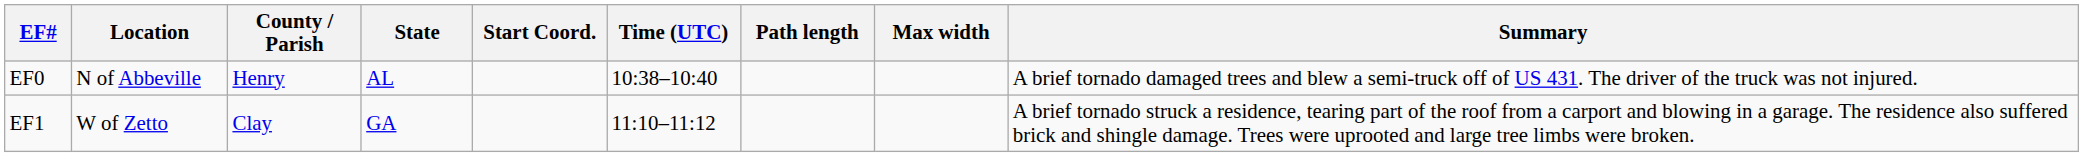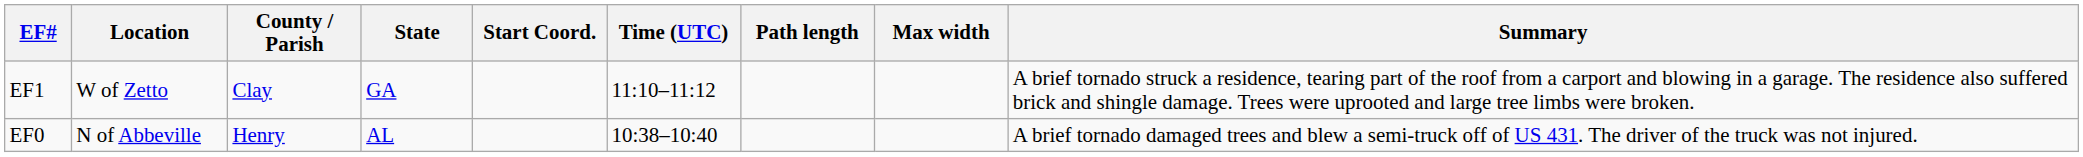 <table class="wikitable sortable" style="width:100%;">
 <tr>
 <th scope="col"  style="width:3%; text-align:center;"><a href='#'>EF#</a></th>
 <th scope="col"  style="width:7%; text-align:center;" class="unsortable">Location</th>
 <th scope="col"  style="width:6%; text-align:center;" class="unsortable">County / Parish</th>
 <th scope="col"  style="width:5%; text-align:center;">State</th>
 <th scope="col"  style="width:6%; text-align:center;">Start Coord.</th>
 <th scope="col"  style="width:6%; text-align:center;">Time (<a href='#'>UTC</a>)</th>
 <th scope="col"  style="width:6%; text-align:center;">Path length</th>
 <th scope="col"  style="width:6%; text-align:center;">Max width</th>
 <th scope="col" class="unsortable" style="width:48%; text-align:center;">Summary</th>
 </tr>
 <tr>
+<td bgcolor=>EF1</td>
+<td>W of <a href='#'>Zetto</a></td>
+<td><a href='#'>Clay</a></td>
+<td><a href='#'>GA</a></td>
+<td></td>
+<td>11:10–11:12</td>
+<td></td>
+<td></td>
+<td>A brief tornado struck a residence, tearing part of the roof from a carport and blowing in a garage. The residence also suffered brick and shingle damage. Trees were uprooted and large tree limbs were broken.</td>
+</tr>
+<tr>
 <td bgcolor=>EF0</td>
 <td>N of <a href='#'>Abbeville</a></td>
 <td><a href='#'>Henry</a></td>
 <td><a href='#'>AL</a></td>
 <td></td>
 <td>10:38–10:40</td>
 <td></td>
 <td></td>
 <td>A brief tornado damaged trees and blew a semi-truck off of <a href='#'>US 431</a>. The driver of the truck was not injured.</td>
 </tr>
-<tr>
-<td bgcolor=>EF1</td>
-<td>W of <a href='#'>Zetto</a></td>
-<td><a href='#'>Clay</a></td>
-<td><a href='#'>GA</a></td>
-<td></td>
-<td>11:10–11:12</td>
-<td></td>
-<td></td>
-<td>A brief tornado struck a residence, tearing part of the roof from a carport and blowing in a garage. The residence also suffered brick and shingle damage. Trees were uprooted and large tree limbs were broken.</td>
-</tr>
 </table>
